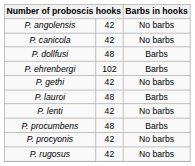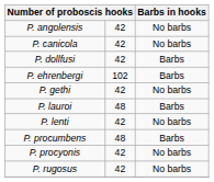 <table class="wikitable floatright" style="text-align: center; font-size: 75%;">
 <tr>
 <th colspan="2">Number of proboscis hooks</th>
 <th>Barbs in hooks</th>
 </tr>
 <tr>
 <td><em>P. angolensis</em></td>
 <td>42</td>
 <td>No barbs</td>
 </tr>
 <tr>
 <td><em>P. canicola</em></td>
 <td>42</td>
 <td>No barbs</td>
 </tr>
 <tr>
 <td><em>P. dollfusi</em></td>
-<td>48</td>
+<td>42</td>
 <td>Barbs</td>
 </tr>
 <tr>
 <td><em>P. ehrenbergi</em></td>
 <td>102</td>
 <td>Barbs</td>
 </tr>
 <tr>
 <td><em>P. gethi</em></td>
 <td>42</td>
 <td>No barbs</td>
 </tr>
 <tr>
 <td><em>P. lauroi</em></td>
 <td>48</td>
 <td>Barbs</td>
 </tr>
 <tr>
 <td><em>P. lenti</em></td>
 <td>42</td>
 <td>No barbs</td>
 </tr>
 <tr>
 <td><em>P. procumbens</em></td>
 <td>48</td>
 <td>Barbs</td>
 </tr>
 <tr>
 <td><em>P. procyonis</em></td>
 <td>42</td>
 <td>No barbs</td>
 </tr>
 <tr>
 <td><em>P. rugosus</em></td>
 <td>42</td>
 <td>No barbs</td>
 </tr>
 <tr>
 </tr>
 </table>
